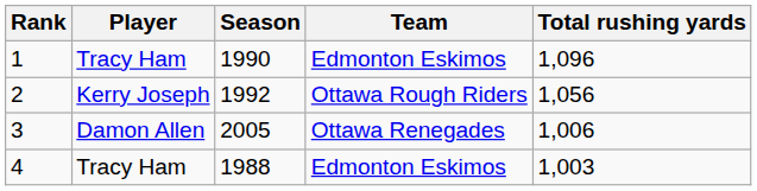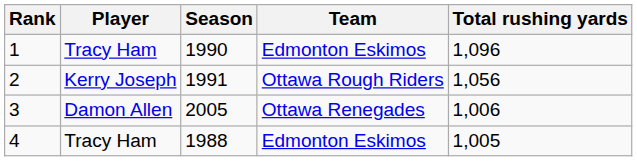 <table class="wikitable sortable">
 <tr style="white-space: nowrap;">
 <th>Rank</th>
 <th>Player</th>
 <th>Season</th>
 <th>Team</th>
 <th>Total rushing yards</th>
 </tr>
 <tr>
 <td>1</td>
 <td><a href='#'>Tracy Ham</a></td>
 <td>1990</td>
 <td><a href='#'>Edmonton Eskimos</a></td>
 <td>1,096</td>
 </tr>
 <tr>
 <td>2</td>
 <td><a href='#'>Kerry Joseph</a></td>
-<td>1992</td>
+<td>1991</td>
 <td><a href='#'>Ottawa Rough Riders</a></td>
 <td>1,056</td>
 </tr>
 <tr>
 <td>3</td>
 <td><a href='#'>Damon Allen</a></td>
 <td>2005</td>
 <td><a href='#'>Ottawa Renegades</a></td>
 <td>1,006</td>
 </tr>
 <tr>
 <td>4</td>
 <td>Tracy Ham</td>
 <td>1988</td>
 <td><a href='#'>Edmonton Eskimos</a></td>
-<td>1,003</td>
+<td>1,005</td>
 </tr>
 </table>
